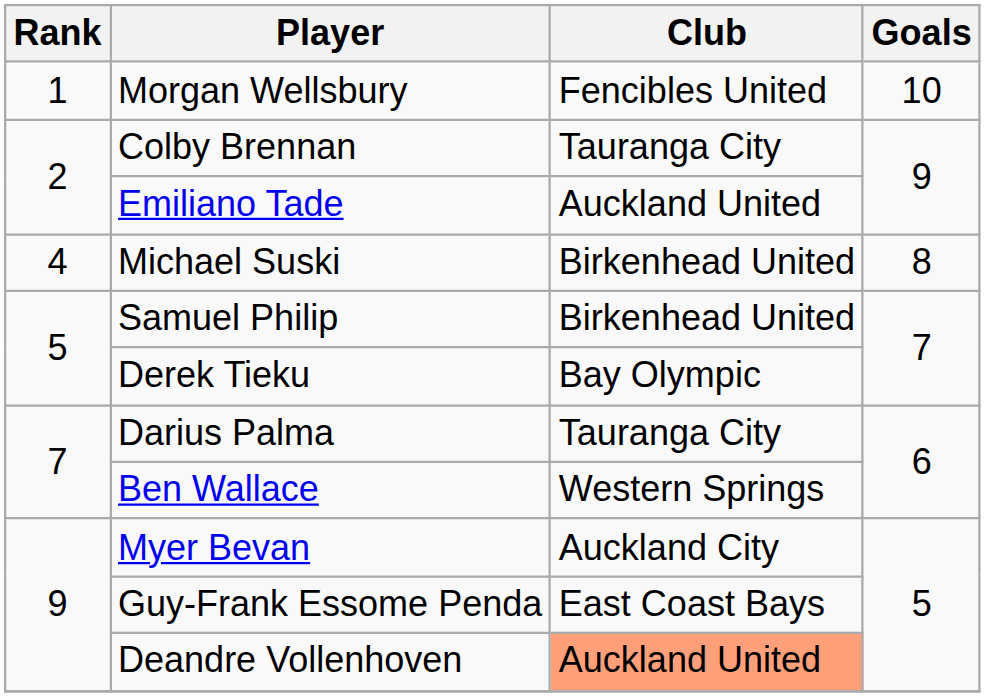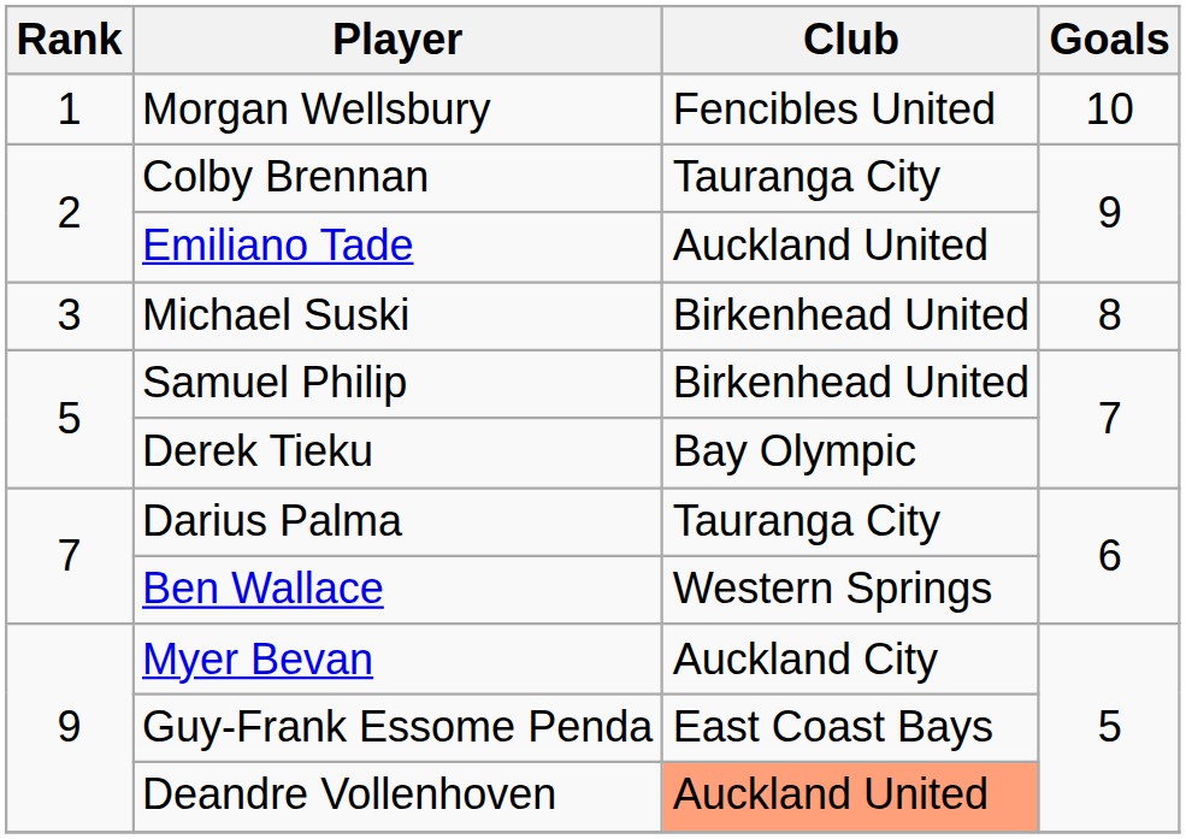 <table class="wikitable" style="text-align:center">
 <tr>
 <th>Rank</th>
 <th>Player</th>
 <th>Club</th>
 <th>Goals</th>
 </tr>
 <tr>
 <td rowspan=1>1</td>
 <td align=left> Morgan Wellsbury</td>
 <td align=left>Fencibles United</td>
 <td rowspan=1>10</td>
 </tr>
 <tr>
 <td rowspan=2>2</td>
 <td align=left> Colby Brennan</td>
 <td align=left>Tauranga City</td>
 <td rowspan=2>9</td>
 </tr>
 <tr>
 <td align=left> <a href='#'>Emiliano Tade</a></td>
 <td align=left>Auckland United</td>
 </tr>
 <tr>
-<td rowspan=1>4</td>
+<td rowspan=1>3</td>
 <td align=left> Michael Suski</td>
 <td align=left>Birkenhead United</td>
 <td rowspan=1>8</td>
 </tr>
 <tr>
 <td rowspan=2>5</td>
 <td align=left> Samuel Philip</td>
 <td align=left>Birkenhead United</td>
 <td rowspan=2>7</td>
 </tr>
 <tr>
 <td align=left> Derek Tieku</td>
 <td align=left>Bay Olympic</td>
 </tr>
 <tr>
 <td rowspan=2>7</td>
 <td align=left> Darius Palma</td>
 <td align=left>Tauranga City</td>
 <td rowspan=2>6</td>
 </tr>
 <tr>
 <td align=left> <a href='#'>Ben Wallace</a></td>
 <td align=left>Western Springs</td>
 </tr>
 <tr>
 <td rowspan=3>9</td>
 <td align=left> <a href='#'>Myer Bevan</a></td>
 <td align=left>Auckland City</td>
 <td rowspan=3>5</td>
 </tr>
 <tr>
 <td align=left> Guy-Frank Essome Penda</td>
 <td align=left>East Coast Bays</td>
 </tr>
 <tr>
 <td align=left> Deandre Vollenhoven</td>
 <td align=left style="background: lightsalmon;">Auckland United</td>
 </tr>
 <tr>
 </tr>
 </table>
